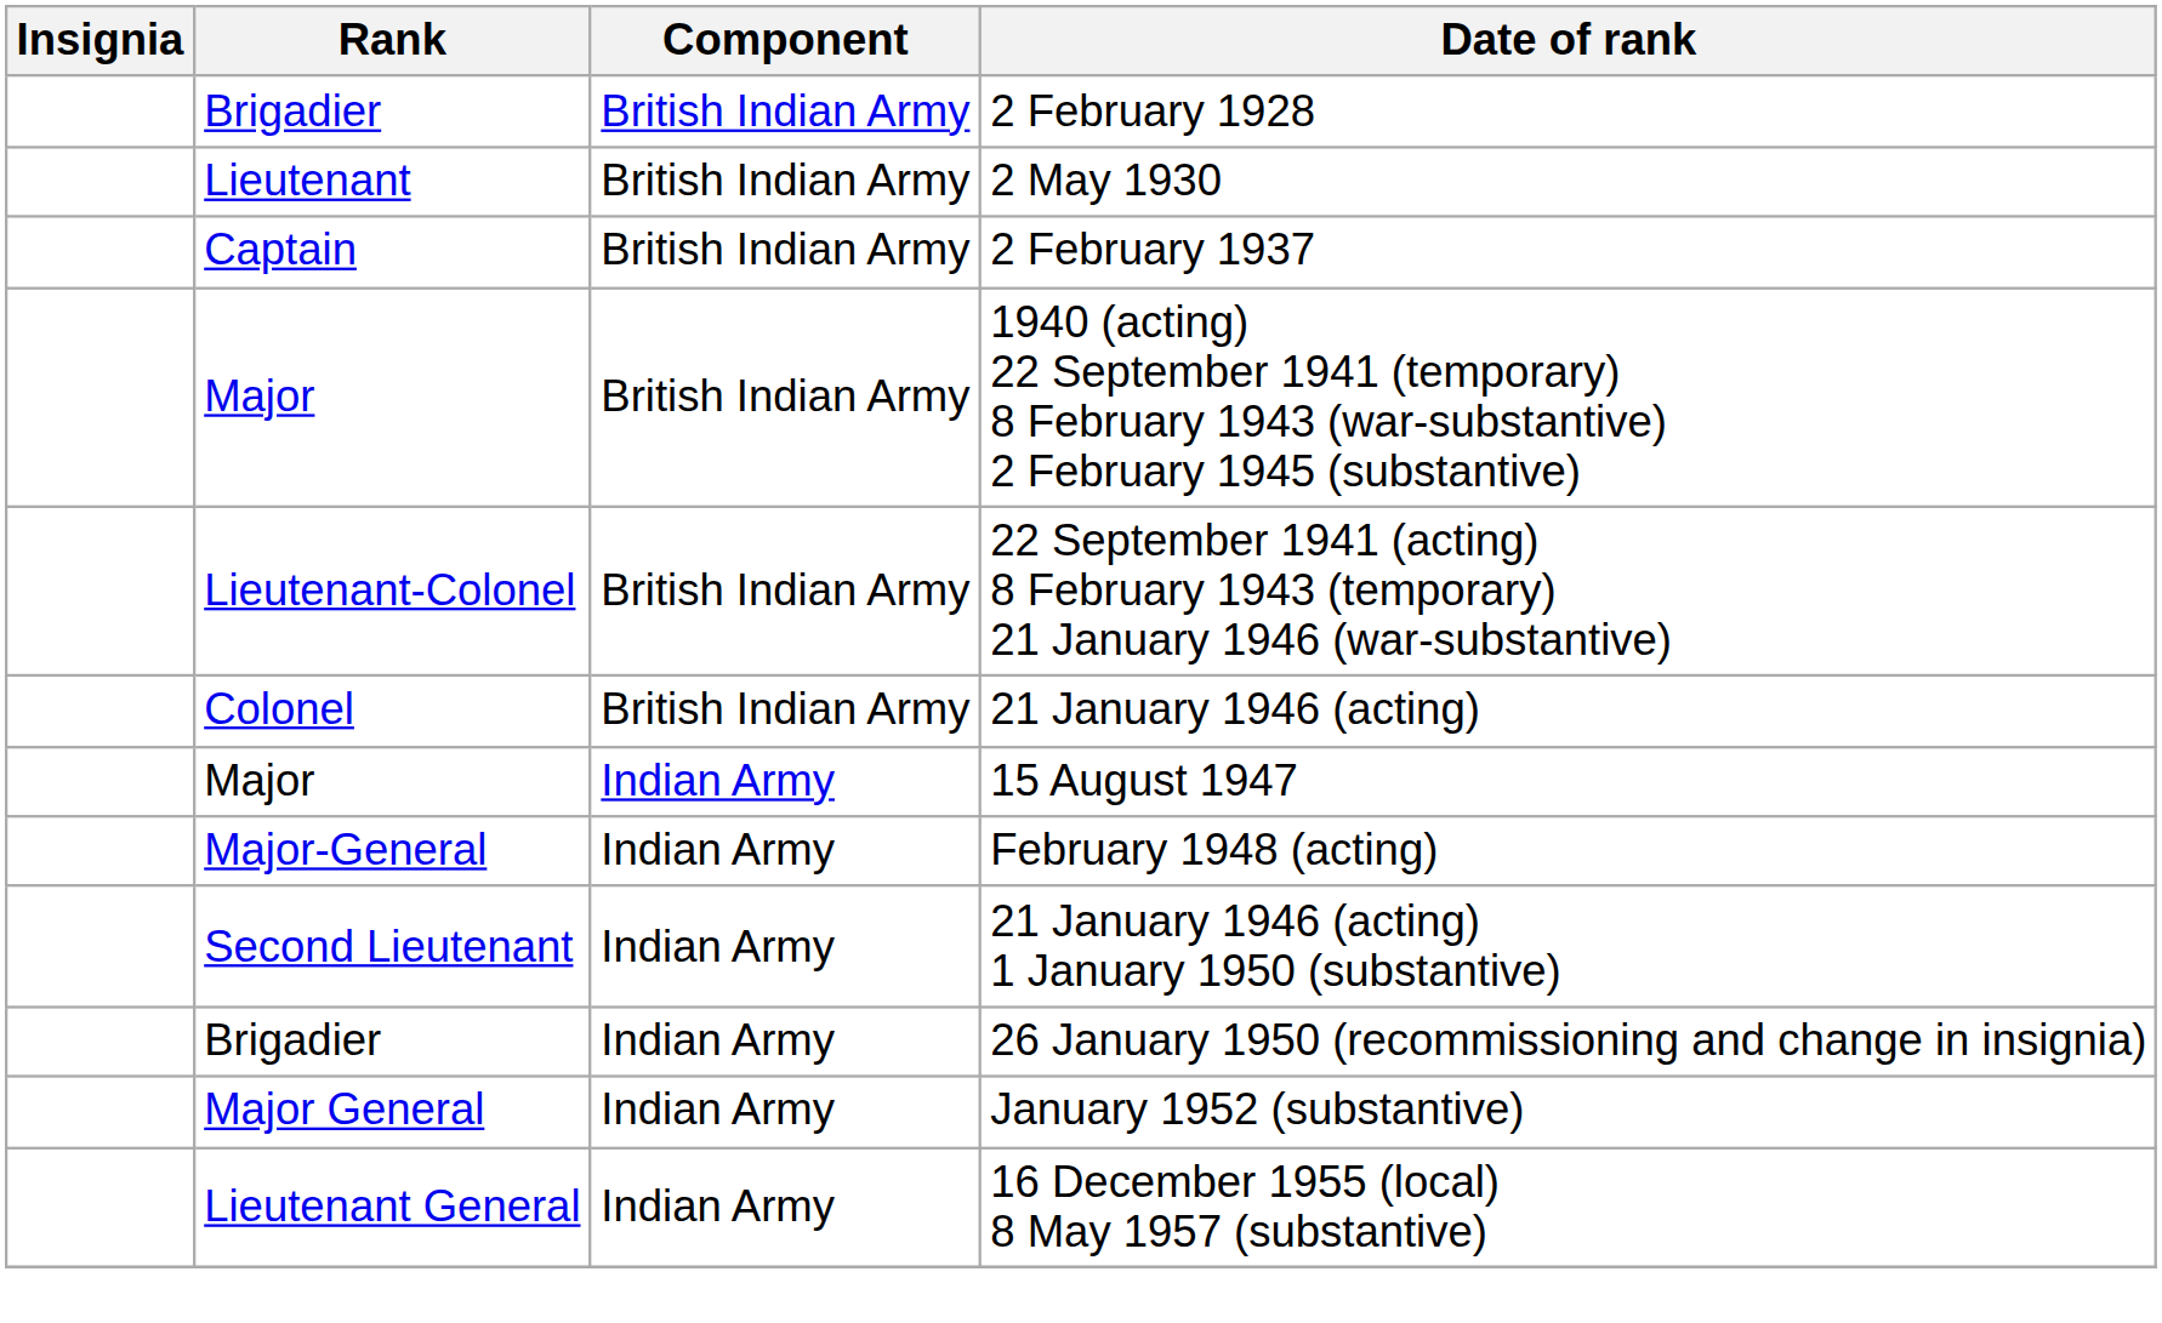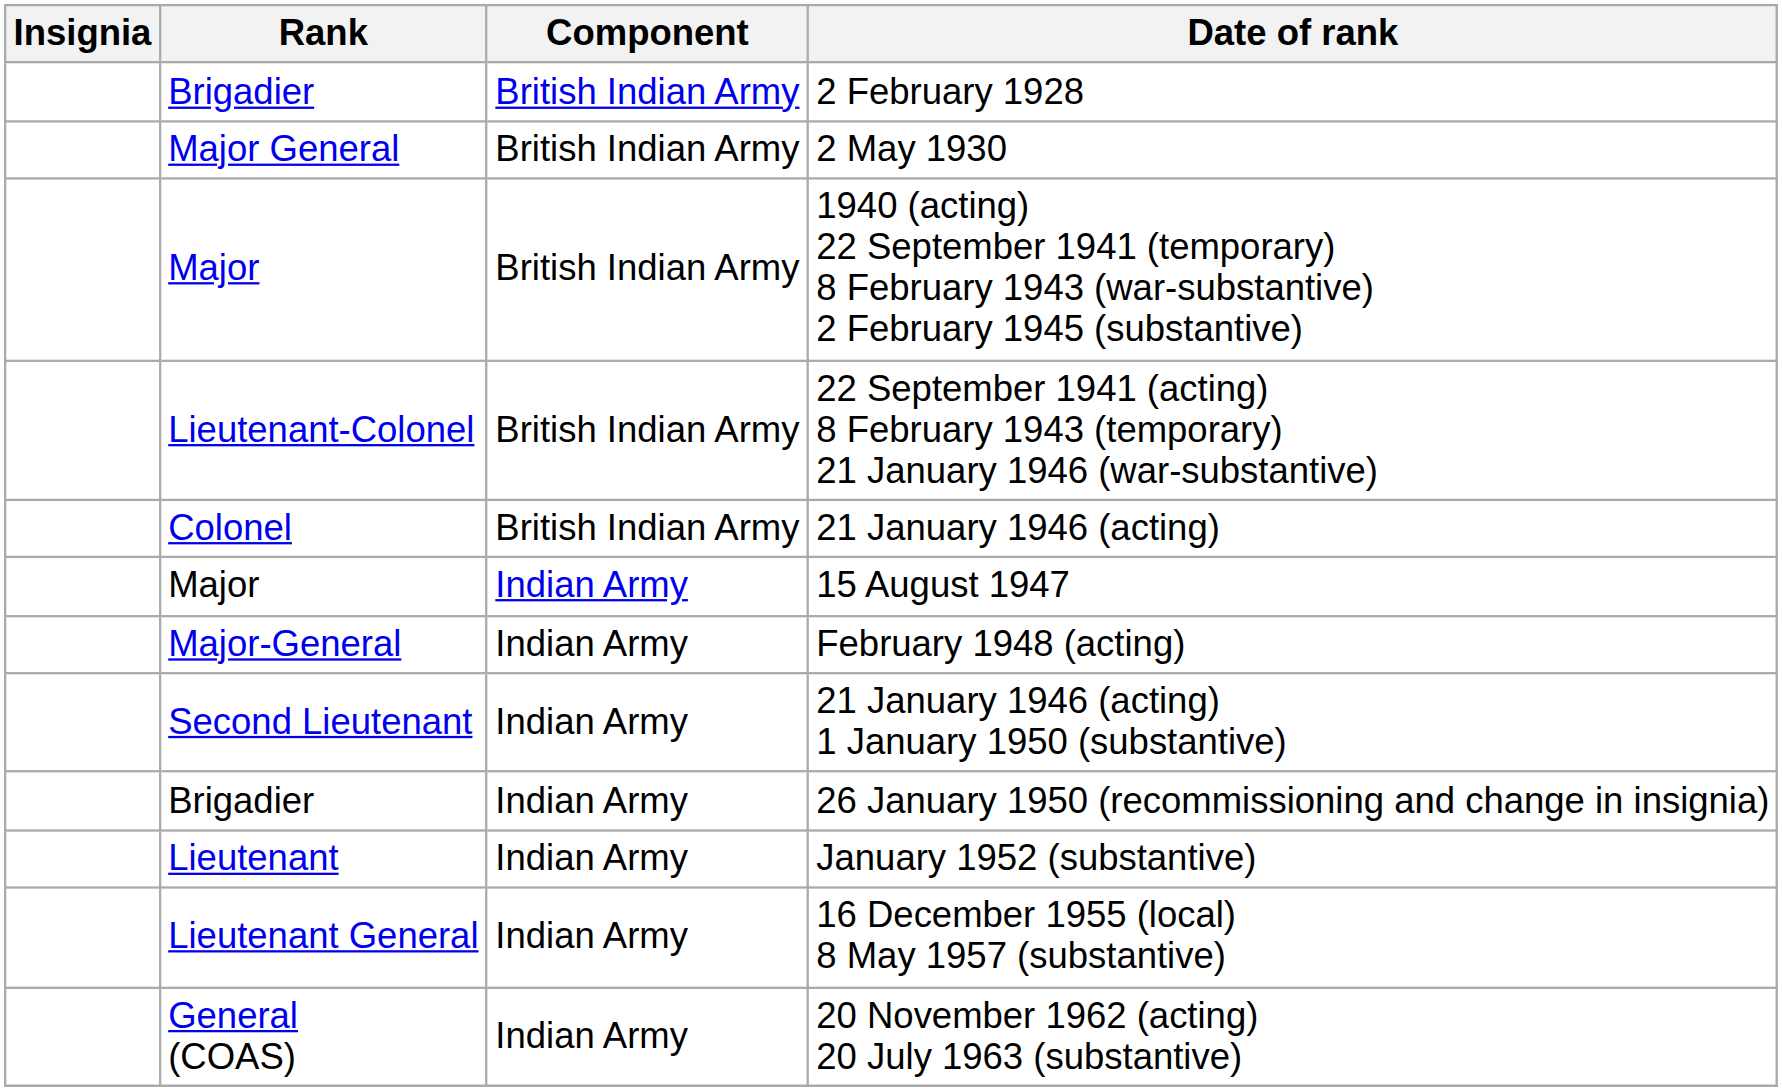 <table class="wikitable" style="background:white">
 <tr>
 <th>Insignia</th>
 <th>Rank</th>
 <th>Component</th>
 <th>Date of rank</th>
 </tr>
 <tr>
 <td align="center"></td>
 <td><a href='#'>Brigadier</a></td>
 <td><a href='#'>British Indian Army</a></td>
 <td>2 February 1928</td>
 </tr>
 <tr>
 <td align="center"></td>
-<td><a href='#'>Lieutenant</a></td>
+<td><a href='#'>Major General</a></td>
 <td>British Indian Army</td>
 <td>2 May 1930</td>
-</tr>
-<tr>
-<td align="center"></td>
-<td><a href='#'>Captain</a></td>
-<td>British Indian Army</td>
-<td>2 February 1937</td>
 </tr>
 <tr>
 <td align="center"></td>
 <td><a href='#'>Major</a></td>
 <td>British Indian Army</td>
 <td>1940 (acting)<br>22 September 1941 (temporary)<br>8 February 1943 (war-substantive)<br>2 February 1945 (substantive)</td>
 </tr>
 <tr>
 <td align="center"></td>
 <td><a href='#'>Lieutenant-Colonel</a></td>
 <td>British Indian Army</td>
 <td>22 September 1941 (acting)<br>8 February 1943 (temporary)<br>21 January 1946 (war-substantive)</td>
 </tr>
 <tr>
 <td align="center"></td>
 <td><a href='#'>Colonel</a></td>
 <td>British Indian Army</td>
 <td>21 January 1946 (acting)</td>
 </tr>
 <tr>
 <td align="center"></td>
 <td>Major</td>
 <td><a href='#'>Indian Army</a></td>
 <td>15 August 1947</td>
 </tr>
 <tr>
 <td align="center"></td>
 <td><a href='#'>Major-General</a></td>
 <td>Indian Army</td>
 <td>February 1948 (acting)</td>
 </tr>
 <tr>
 <td align="center"></td>
 <td><a href='#'>Second Lieutenant</a></td>
 <td>Indian Army</td>
 <td>21 January 1946 (acting)<br>1 January 1950 (substantive)</td>
 </tr>
 <tr>
 <td align="center"></td>
 <td>Brigadier</td>
 <td>Indian Army</td>
 <td>26 January 1950 (recommissioning and change in insignia)</td>
 </tr>
 <tr>
 <td align="center"></td>
-<td><a href='#'>Major General</a></td>
+<td><a href='#'>Lieutenant</a></td>
 <td>Indian Army</td>
 <td>January 1952 (substantive)</td>
 </tr>
 <tr>
 <td align="center"></td>
 <td><a href='#'>Lieutenant General</a></td>
 <td>Indian Army</td>
 <td>16 December 1955 (local)<br>8 May 1957 (substantive)</td>
 </tr>
 <tr>
+<td align="center"></td>
+<td><a href='#'>General</a><br>(COAS)</td>
+<td>Indian Army</td>
+<td>20 November 1962 (acting)<br>20 July 1963 (substantive)</td>
+</tr>
+<tr>
 </tr>
 </table>
